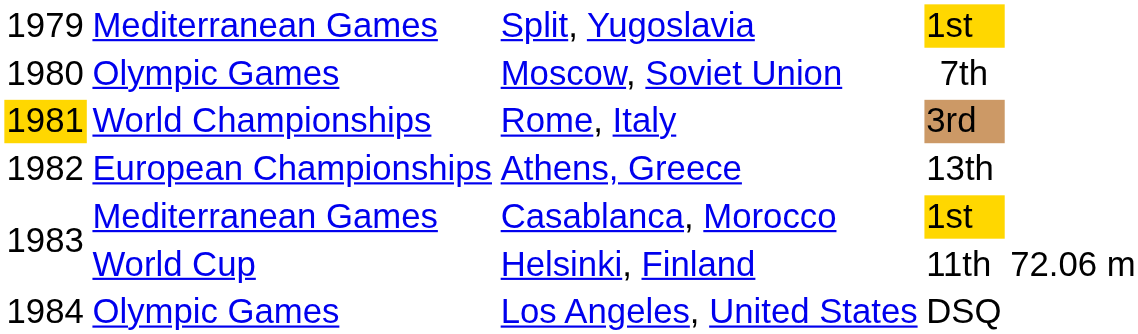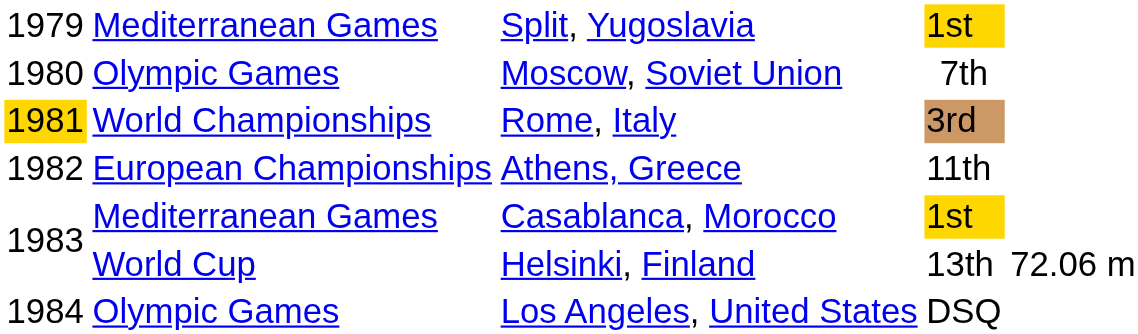 <table>
 <tr>
 <td>1979</td>
 <td><a href='#'>Mediterranean Games</a></td>
 <td><a href='#'>Split</a>, <a href='#'>Yugoslavia</a></td>
 <td bgcolor="gold">1st</td>
 <td></td>
 </tr>
 <tr>
 <td>1980</td>
 <td><a href='#'>Olympic Games</a></td>
 <td><a href='#'>Moscow</a>, <a href='#'>Soviet Union</a></td>
 <td align="center">7th</td>
 <td></td>
 </tr>
 <tr>
 <td style="background: gold;">1981</td>
 <td><a href='#'>World Championships</a></td>
 <td><a href='#'>Rome</a>, <a href='#'>Italy</a></td>
 <td bgcolor="cc9966">3rd</td>
 <td></td>
 </tr>
 <tr>
 <td>1982</td>
 <td><a href='#'>European Championships</a></td>
 <td><a href='#'>Athens, Greece</a></td>
-<td>13th</td>
+<td>11th</td>
 <td></td>
 </tr>
 <tr>
 <td rowspan=2>1983</td>
 <td><a href='#'>Mediterranean Games</a></td>
 <td><a href='#'>Casablanca</a>, <a href='#'>Morocco</a></td>
 <td bgcolor="gold">1st</td>
 <td></td>
 </tr>
 <tr>
 <td><a href='#'>World Cup</a></td>
 <td><a href='#'>Helsinki</a>, <a href='#'>Finland</a></td>
-<td>11th</td>
+<td>13th</td>
 <td>72.06 m</td>
 </tr>
 <tr>
 <td>1984</td>
 <td><a href='#'>Olympic Games</a></td>
 <td><a href='#'>Los Angeles</a>, <a href='#'>United States</a></td>
 <td>DSQ</td>
 <td></td>
 </tr>
 </table>
